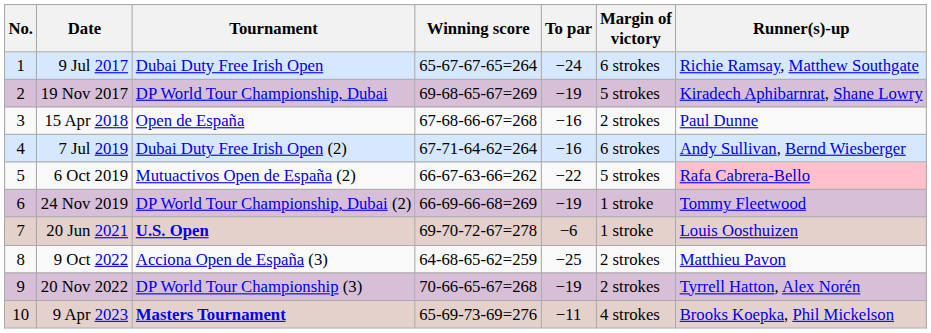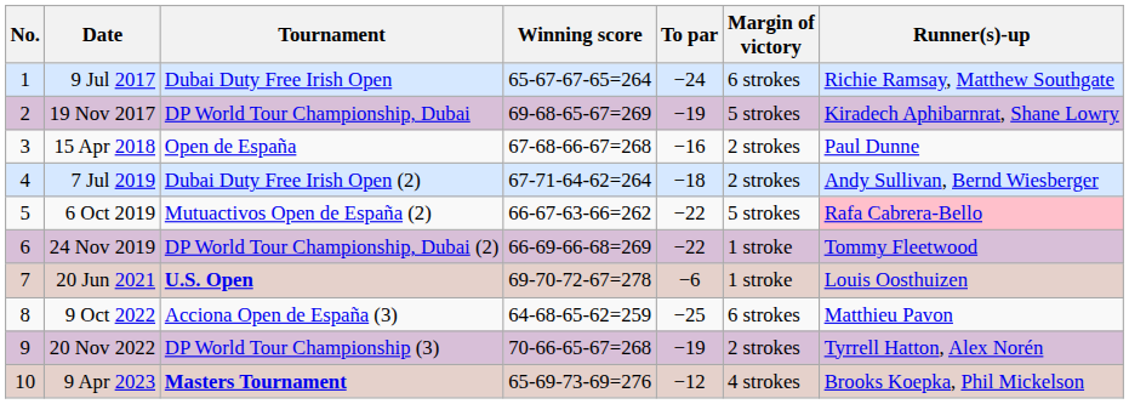 <table class="wikitable" style="font-size:95%;">
 <tr>
 <th>No.</th>
 <th>Date</th>
 <th>Tournament</th>
 <th>Winning score</th>
 <th>To par</th>
 <th>Margin of<br>victory</th>
 <th>Runner(s)-up</th>
 </tr>
 <tr style="background:#D6E8FF;">
 <td align=center>1</td>
 <td align=right>9 Jul <a href='#'>2017</a></td>
 <td><a href='#'>Dubai Duty Free Irish Open</a></td>
 <td align=right>65-67-67-65=264</td>
 <td align=center>−24</td>
 <td>6 strokes</td>
 <td> <a href='#'>Richie Ramsay</a>,  <a href='#'>Matthew Southgate</a></td>
 </tr>
 <tr style="background:thistle;">
 <td align=center>2</td>
 <td align=right>19 Nov 2017</td>
 <td><a href='#'>DP World Tour Championship, Dubai</a></td>
 <td align=right>69-68-65-67=269</td>
 <td align=center>−19</td>
 <td>5 strokes</td>
 <td> <a href='#'>Kiradech Aphibarnrat</a>,  <a href='#'>Shane Lowry</a></td>
 </tr>
 <tr>
 <td align=center>3</td>
 <td align=right>15 Apr <a href='#'>2018</a></td>
 <td><a href='#'>Open de España</a></td>
 <td align=right>67-68-66-67=268</td>
 <td align=center>−16</td>
 <td>2 strokes</td>
 <td> <a href='#'>Paul Dunne</a></td>
 </tr>
 <tr style="background:#D6E8FF;">
 <td align=center>4</td>
 <td align=right>7 Jul <a href='#'>2019</a></td>
 <td><a href='#'>Dubai Duty Free Irish Open</a> (2)</td>
 <td align=right>67-71-64-62=264</td>
-<td align=center>−16</td>
-<td>6 strokes</td>
+<td align=center>−18</td>
+<td>2 strokes</td>
 <td> <a href='#'>Andy Sullivan</a>,  <a href='#'>Bernd Wiesberger</a></td>
 </tr>
 <tr>
 <td align=center>5</td>
 <td align=right>6 Oct 2019</td>
 <td><a href='#'>Mutuactivos Open de España</a> (2)</td>
 <td align=right>66-67-63-66=262</td>
 <td align=center>−22</td>
 <td>5 strokes</td>
 <td style="background: pink;"> <a href='#'>Rafa Cabrera-Bello</a></td>
 </tr>
 <tr style="background:thistle;">
 <td align=center>6</td>
 <td align=right>24 Nov 2019</td>
 <td><a href='#'>DP World Tour Championship, Dubai</a> (2)</td>
 <td align=right>66-69-66-68=269</td>
-<td align=center>−19</td>
+<td align=center>−22</td>
 <td>1 stroke</td>
 <td> <a href='#'>Tommy Fleetwood</a></td>
 </tr>
 <tr style="background:#e5d1cb;">
 <td align=center>7</td>
 <td align=right>20 Jun <a href='#'>2021</a></td>
 <td><strong><a href='#'>U.S. Open</a></strong></td>
 <td align=right>69-70-72-67=278</td>
 <td align=center>−6</td>
 <td>1 stroke</td>
 <td> <a href='#'>Louis Oosthuizen</a></td>
 </tr>
 <tr>
 <td align=center>8</td>
 <td align=right>9 Oct <a href='#'>2022</a></td>
 <td><a href='#'>Acciona Open de España</a> (3)</td>
 <td align=right>64-68-65-62=259</td>
 <td align=center>−25</td>
-<td>2 strokes</td>
+<td>6 strokes</td>
 <td> <a href='#'>Matthieu Pavon</a></td>
 </tr>
 <tr style="background:thistle;">
 <td align=center>9</td>
 <td align=right>20 Nov 2022</td>
 <td><a href='#'>DP World Tour Championship</a> (3)</td>
 <td align=right>70-66-65-67=268</td>
 <td align=center>−19</td>
 <td>2 strokes</td>
 <td> <a href='#'>Tyrrell Hatton</a>,  <a href='#'>Alex Norén</a></td>
 </tr>
 <tr style="background:#e5d1cb;">
 <td align=center>10</td>
 <td align=right>9 Apr <a href='#'>2023</a></td>
 <td><strong><a href='#'>Masters Tournament</a></strong></td>
 <td align=right>65-69-73-69=276</td>
-<td align=center>−11</td>
+<td align=center>−12</td>
 <td>4 strokes</td>
 <td> <a href='#'>Brooks Koepka</a>,  <a href='#'>Phil Mickelson</a></td>
 </tr>
 </table>
